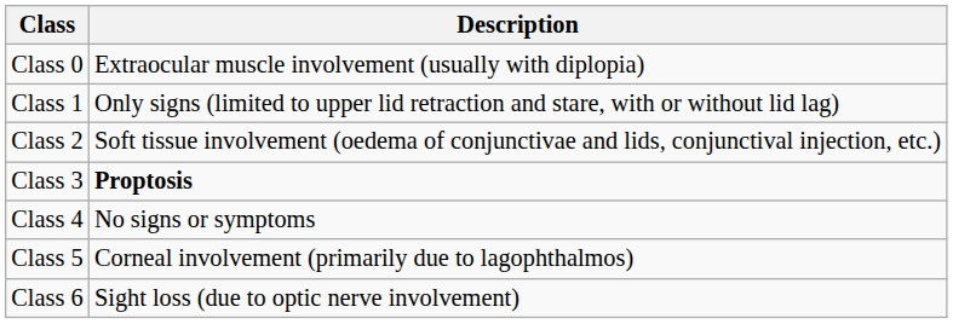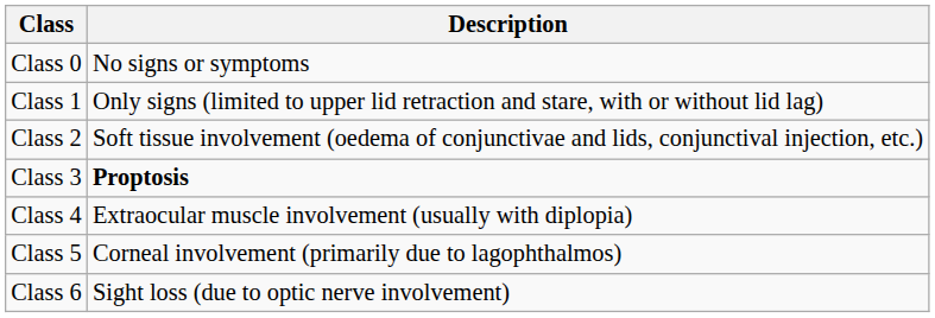 <table class="wikitable">
 <tr>
 <th>Class</th>
 <th>Description</th>
 </tr>
 <tr>
 <td>Class 0</td>
-<td>Extraocular muscle involvement (usually with diplopia)</td>
+<td>No signs or symptoms</td>
 </tr>
 <tr>
 <td>Class 1</td>
 <td>Only signs (limited to upper lid retraction and stare, with or without lid lag)</td>
 </tr>
 <tr>
 <td>Class 2</td>
 <td>Soft tissue involvement (oedema of conjunctivae and lids, conjunctival injection, etc.)</td>
 </tr>
 <tr>
 <td>Class 3</td>
 <td><strong>Proptosis</strong></td>
 </tr>
 <tr>
 <td>Class 4</td>
-<td>No signs or symptoms</td>
+<td>Extraocular muscle involvement (usually with diplopia)</td>
 </tr>
 <tr>
 <td>Class 5</td>
 <td>Corneal involvement (primarily due to lagophthalmos)</td>
 </tr>
 <tr>
 <td>Class 6</td>
 <td>Sight loss (due to optic nerve involvement)</td>
 </tr>
 </table>
